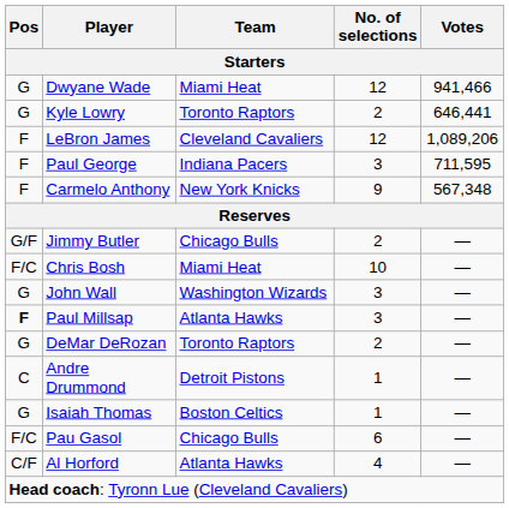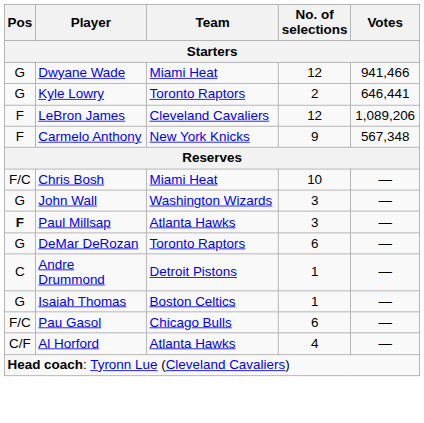 <table class="wikitable" style="text-align:center">
 <tr>
 <th scope="col" width="25px">Pos</th>
 <th scope="col" width="125px">Player</th>
 <th scope="col" width="150px">Team</th>
 <th scope="col" width="75px">No. of selections</th>
 <th scope="col" width="75px">Votes</th>
 </tr>
 <tr>
 <th scope="col" colspan="5">Starters</th>
 </tr>
 <tr>
 <td>G</td>
 <td style="text-align:left"><a href='#'>Dwyane Wade</a></td>
 <td style="text-align:left"><a href='#'>Miami Heat</a></td>
 <td>12</td>
 <td>941,466</td>
 </tr>
 <tr>
 <td>G</td>
 <td style="text-align:left"><a href='#'>Kyle Lowry</a></td>
 <td style="text-align:left"><a href='#'>Toronto Raptors</a></td>
 <td>2</td>
 <td>646,441</td>
 </tr>
 <tr>
 <td>F</td>
 <td style="text-align:left"><a href='#'>LeBron James</a></td>
 <td style="text-align:left"><a href='#'>Cleveland Cavaliers</a></td>
 <td>12</td>
 <td>1,089,206</td>
 </tr>
 <tr>
 <td>F</td>
-<td style="text-align:left"><a href='#'>Paul George</a></td>
-<td style="text-align:left"><a href='#'>Indiana Pacers</a></td>
-<td>3</td>
-<td>711,595</td>
-</tr>
-<tr>
-<td>F</td>
 <td style="text-align:left"><a href='#'>Carmelo Anthony</a></td>
 <td style="text-align:left"><a href='#'>New York Knicks</a></td>
 <td>9</td>
 <td>567,348</td>
 </tr>
 <tr>
 <th scope="col" colspan="5">Reserves</th>
-</tr>
-<tr>
-<td>G/F</td>
-<td style="text-align:left"><a href='#'>Jimmy Butler</a></td>
-<td style="text-align:left"><a href='#'>Chicago Bulls</a></td>
-<td>2</td>
-<td>—</td>
 </tr>
 <tr>
 <td>F/C</td>
 <td style="text-align:left"><a href='#'>Chris Bosh</a></td>
 <td style="text-align:left"><a href='#'>Miami Heat</a></td>
 <td>10</td>
 <td>—</td>
 </tr>
 <tr>
 <td>G</td>
 <td style="text-align:left"><a href='#'>John Wall</a></td>
 <td style="text-align:left"><a href='#'>Washington Wizards</a></td>
 <td>3</td>
 <td>—</td>
 </tr>
 <tr>
 <td><strong>F</strong></td>
 <td style="text-align:left"><a href='#'>Paul Millsap</a></td>
 <td style="text-align:left"><a href='#'>Atlanta Hawks</a></td>
 <td>3</td>
 <td>—</td>
 </tr>
 <tr>
 <td>G</td>
 <td style="text-align:left"><a href='#'>DeMar DeRozan</a></td>
 <td style="text-align:left"><a href='#'>Toronto Raptors</a></td>
-<td>2</td>
+<td>6</td>
 <td>—</td>
 </tr>
 <tr>
 <td>C</td>
 <td style="text-align:left"><a href='#'>Andre Drummond</a></td>
 <td style="text-align:left"><a href='#'>Detroit Pistons</a></td>
 <td>1</td>
 <td>—</td>
 </tr>
 <tr>
 <td>G</td>
 <td style="text-align:left"><a href='#'>Isaiah Thomas</a></td>
 <td style="text-align:left"><a href='#'>Boston Celtics</a></td>
 <td>1</td>
 <td>—</td>
 </tr>
 <tr>
 <td>F/C</td>
 <td style="text-align:left"><a href='#'>Pau Gasol</a></td>
 <td style="text-align:left"><a href='#'>Chicago Bulls</a></td>
 <td>6</td>
 <td>—</td>
 </tr>
 <tr>
 <td>C/F</td>
 <td style="text-align:left"><a href='#'>Al Horford</a></td>
 <td style="text-align:left"><a href='#'>Atlanta Hawks</a></td>
 <td>4</td>
 <td>—</td>
 </tr>
 <tr>
 <td style="text-align:left" colspan="5"><strong>Head coach</strong>: <a href='#'>Tyronn Lue</a> (<a href='#'>Cleveland Cavaliers</a>)</td>
 </tr>
 </table>
